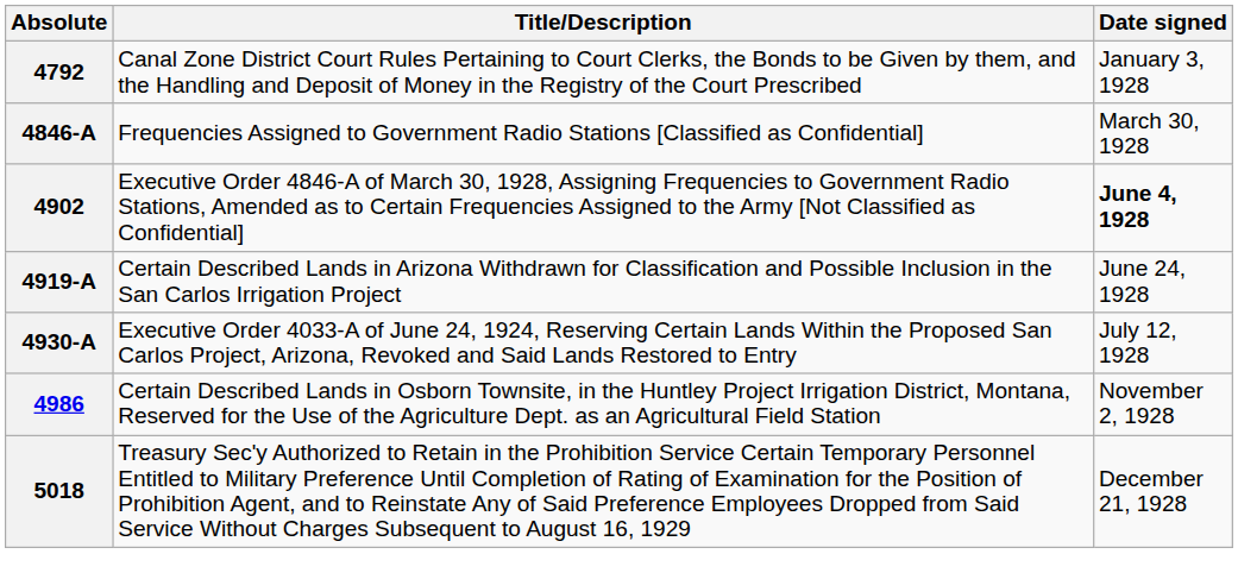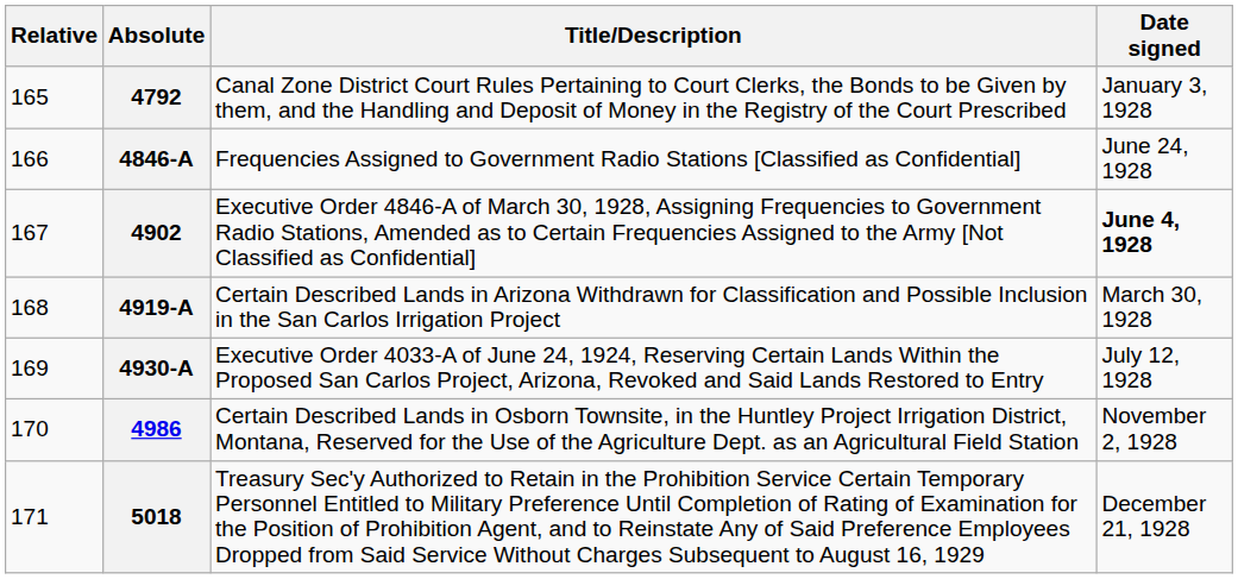 <table class="wikitable">
 <tr>
+<th>Relative </th>
 <th>Absolute </th>
 <th>Title/Description</th>
 <th>Date signed</th>
 </tr>
 <tr>
+<td>165</td>
 <th>4792</th>
 <td>Canal Zone District Court Rules Pertaining to Court Clerks, the Bonds to be Given by them, and the Handling and Deposit of Money in the Registry of the Court Prescribed</td>
 <td>January 3, 1928</td>
 </tr>
 <tr>
+<td>166</td>
 <th>4846-A</th>
 <td>Frequencies Assigned to Government Radio Stations [Classified as Confidential]</td>
-<td>March 30, 1928</td>
+<td>June 24, 1928</td>
 </tr>
 <tr>
+<td>167</td>
 <th>4902</th>
 <td>Executive Order 4846-A of March 30, 1928, Assigning Frequencies to Government Radio Stations, Amended as to Certain Frequencies Assigned to the Army [Not Classified as Confidential]</td>
 <td><strong>June 4, 1928</strong></td>
 </tr>
 <tr>
+<td>168</td>
 <th>4919-A</th>
 <td>Certain Described Lands in Arizona Withdrawn for Classification and Possible Inclusion in the San Carlos Irrigation Project</td>
-<td>June 24, 1928</td>
+<td>March 30, 1928</td>
 </tr>
 <tr>
+<td>169</td>
 <th>4930-A</th>
 <td>Executive Order 4033-A of June 24, 1924, Reserving Certain Lands Within the Proposed San Carlos Project, Arizona, Revoked and Said Lands Restored to Entry</td>
 <td>July 12, 1928</td>
 </tr>
 <tr>
+<td>170</td>
 <th><a href='#'>4986</a></th>
 <td>Certain Described Lands in Osborn Townsite, in the Huntley Project Irrigation District, Montana, Reserved for the Use of the Agriculture Dept. as an Agricultural Field Station</td>
 <td>November 2, 1928</td>
 </tr>
 <tr>
+<td>171</td>
 <th>5018</th>
 <td>Treasury Sec'y Authorized to Retain in the Prohibition Service Certain Temporary Personnel Entitled to Military Preference Until Completion of Rating of Examination for the Position of Prohibition Agent, and to Reinstate Any of Said Preference Employees Dropped from Said Service Without Charges Subsequent to August 16, 1929</td>
 <td>December 21, 1928</td>
 </tr>
 </table>
